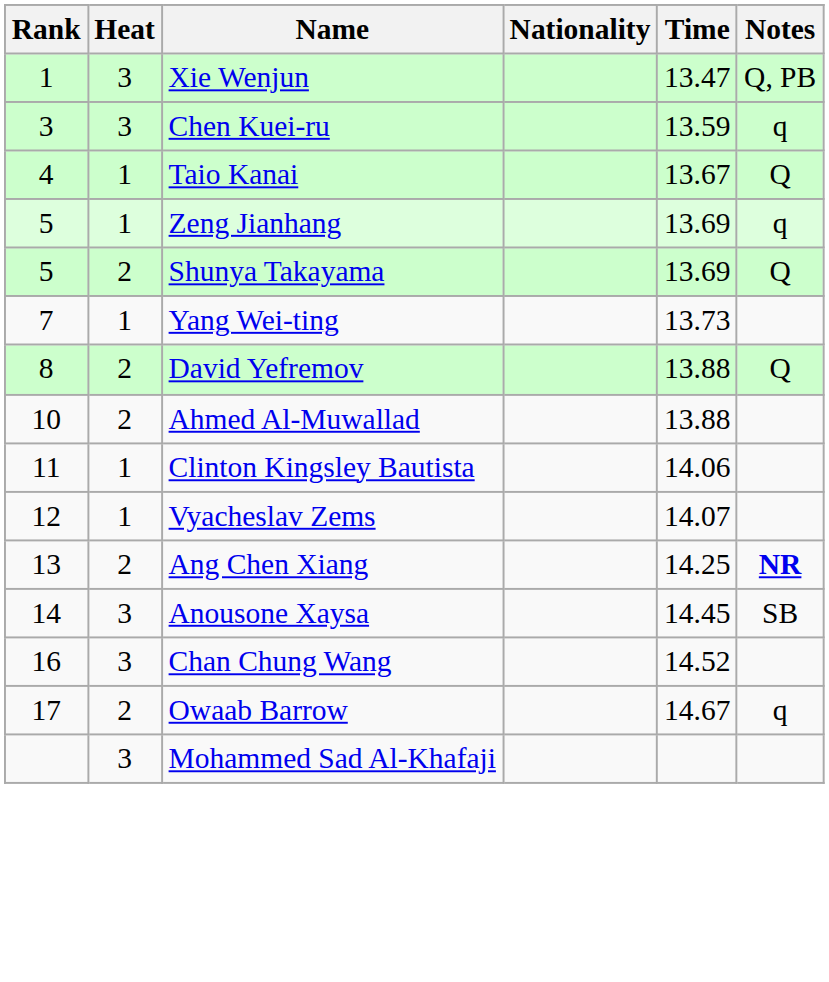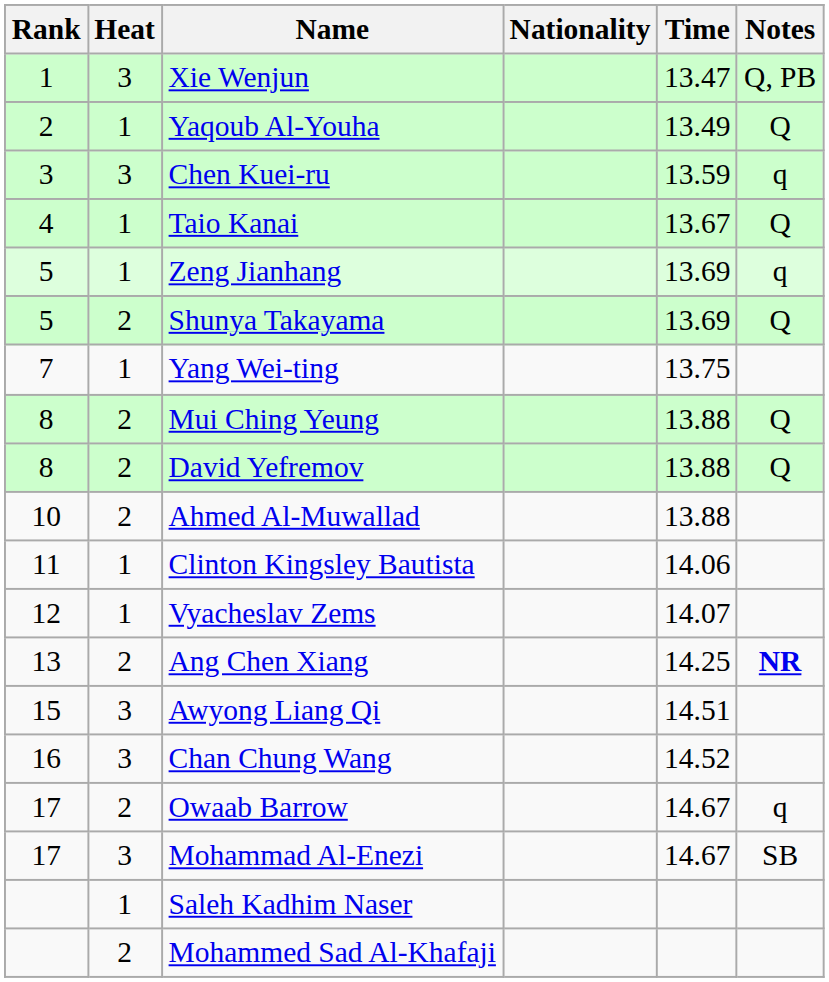 <table class="wikitable sortable" style="text-align:center; font-size:95%">
 <tr>
 <th>Rank</th>
 <th>Heat</th>
 <th>Name</th>
 <th>Nationality</th>
 <th>Time</th>
 <th>Notes</th>
 </tr>
 <tr bgcolor=ccffcc>
 <td>1</td>
 <td>3</td>
 <td align=left><a href='#'>Xie Wenjun</a></td>
 <td align=left></td>
 <td>13.47</td>
 <td>Q, PB</td>
+</tr>
+<tr bgcolor=ccffcc>
+<td>2</td>
+<td>1</td>
+<td align=left><a href='#'>Yaqoub Al-Youha</a></td>
+<td align=left></td>
+<td>13.49</td>
+<td>Q</td>
 </tr>
 <tr bgcolor=ccffcc>
 <td>3</td>
 <td>3</td>
 <td align=left><a href='#'>Chen Kuei-ru</a></td>
 <td align=left></td>
 <td>13.59</td>
 <td>q</td>
 </tr>
 <tr bgcolor=ccffcc>
 <td>4</td>
 <td>1</td>
 <td align=left><a href='#'>Taio Kanai</a></td>
 <td align=left></td>
 <td>13.67</td>
 <td>Q</td>
 </tr>
 <tr bgcolor=ddffdd>
 <td>5</td>
 <td>1</td>
 <td align=left><a href='#'>Zeng Jianhang</a></td>
 <td align=left></td>
 <td>13.69</td>
 <td>q</td>
 </tr>
 <tr bgcolor=ccffcc>
 <td>5</td>
 <td>2</td>
 <td align=left><a href='#'>Shunya Takayama</a></td>
 <td align=left></td>
 <td>13.69</td>
 <td>Q</td>
 </tr>
 <tr>
 <td>7</td>
 <td>1</td>
 <td align=left><a href='#'>Yang Wei-ting</a></td>
 <td align=left></td>
-<td>13.73</td>
+<td>13.75</td>
 <td></td>
+</tr>
+<tr bgcolor=ccffcc>
+<td>8</td>
+<td>2</td>
+<td align=left><a href='#'>Mui Ching Yeung</a></td>
+<td align=left></td>
+<td>13.88</td>
+<td>Q</td>
 </tr>
 <tr bgcolor=ccffcc>
 <td>8</td>
 <td>2</td>
 <td align=left><a href='#'>David Yefremov</a></td>
 <td align=left></td>
 <td>13.88</td>
 <td>Q</td>
 </tr>
 <tr>
 <td>10</td>
 <td>2</td>
 <td align=left><a href='#'>Ahmed Al-Muwallad</a></td>
 <td align=left></td>
 <td>13.88</td>
 <td></td>
 </tr>
 <tr>
 <td>11</td>
 <td>1</td>
 <td align=left><a href='#'>Clinton Kingsley Bautista</a></td>
 <td align=left></td>
 <td>14.06</td>
 <td></td>
 </tr>
 <tr>
 <td>12</td>
 <td>1</td>
 <td align=left><a href='#'>Vyacheslav Zems</a></td>
 <td align=left></td>
 <td>14.07</td>
 <td></td>
 </tr>
 <tr>
 <td>13</td>
 <td>2</td>
 <td align=left><a href='#'>Ang Chen Xiang</a></td>
 <td align=left></td>
 <td>14.25</td>
 <td><strong><a href='#'>NR</a></strong></td>
 </tr>
 <tr>
-<td>14</td>
+<td>15</td>
 <td>3</td>
-<td align=left><a href='#'>Anousone Xaysa</a></td>
+<td align=left><a href='#'>Awyong Liang Qi</a></td>
 <td align=left></td>
-<td>14.45</td>
-<td>SB</td>
+<td>14.51</td>
+<td></td>
 </tr>
 <tr>
 <td>16</td>
 <td>3</td>
 <td align=left><a href='#'>Chan Chung Wang</a></td>
 <td align=left></td>
 <td>14.52</td>
 <td></td>
 </tr>
 <tr>
 <td>17</td>
 <td>2</td>
 <td align=left><a href='#'>Owaab Barrow</a></td>
 <td align=left></td>
 <td>14.67</td>
 <td>q</td>
 </tr>
 <tr>
+<td>17</td>
+<td>3</td>
+<td align=left><a href='#'>Mohammad Al-Enezi</a></td>
+<td align=left></td>
+<td>14.67</td>
+<td>SB</td>
+</tr>
+<tr>
 <td></td>
-<td>3</td>
+<td>1</td>
+<td align=left><a href='#'>Saleh Kadhim Naser</a></td>
+<td align=left></td>
+<td></td>
+<td></td>
+</tr>
+<tr>
+<td></td>
+<td>2</td>
 <td align=left><a href='#'>Mohammed Sad Al-Khafaji</a></td>
 <td align=left></td>
 <td></td>
 <td></td>
 </tr>
 </table>
